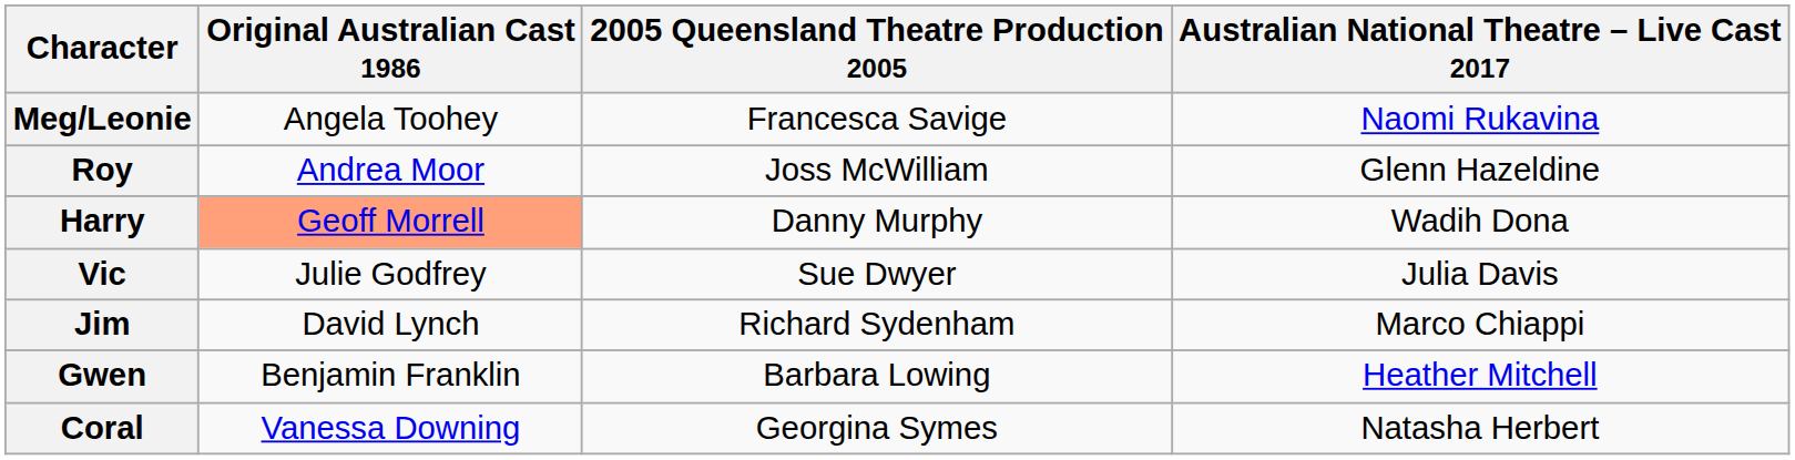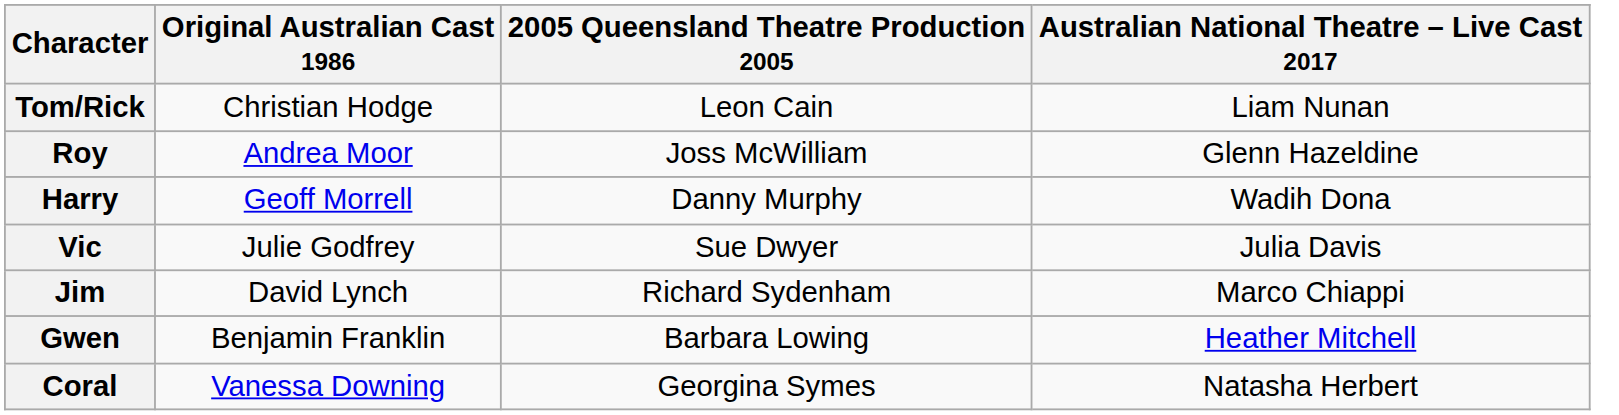 <table class="wikitable" style="width:10; text-align:center;">
 <tr>
 <th>Character</th>
 <th>Original Australian Cast <br> <small>1986</small></th>
 <th>2005 Queensland Theatre Production <br> <small>2005</small></th>
 <th>Australian National Theatre – Live Cast <br> <small>2017</small></th>
 </tr>
 <tr>
-<th>Meg/Leonie</th>
-<td style="text-align:center;">Angela Toohey</td>
-<td style="text-align:center;">Francesca Savige</td>
-<td style="text-align:center;"><a href='#'>Naomi Rukavina</a></td>
+<th>Tom/Rick</th>
+<td style="text-align:center;">Christian Hodge</td>
+<td style="text-align:center;">Leon Cain</td>
+<td style="text-align:center;">Liam Nunan</td>
 </tr>
 <tr>
 <th>Roy</th>
 <td style="text-align:center;"><a href='#'>Andrea Moor</a></td>
 <td style="text-align:center;">Joss McWilliam</td>
 <td style="text-align:center;">Glenn Hazeldine</td>
 </tr>
 <tr>
 <th>Harry</th>
-<td style="background: lightsalmon; text-align:center;"><a href='#'>Geoff Morrell</a></td>
+<td style="text-align:center;"><a href='#'>Geoff Morrell</a></td>
 <td style="text-align:center;">Danny Murphy</td>
 <td style="text-align:center;">Wadih Dona</td>
 </tr>
 <tr>
 <th>Vic</th>
 <td style="text-align:center;">Julie Godfrey</td>
 <td style="text-align:center;">Sue Dwyer</td>
 <td style="text-align:center;">Julia Davis</td>
 </tr>
 <tr>
 <th>Jim</th>
 <td style="text-align:center;">David Lynch</td>
 <td style="text-align:center;">Richard Sydenham</td>
 <td style="text-align:center;">Marco Chiappi</td>
 </tr>
 <tr>
 <th>Gwen</th>
 <td style="text-align:center;">Benjamin Franklin</td>
 <td style="text-align:center;">Barbara Lowing</td>
 <td style="text-align:center;"><a href='#'>Heather Mitchell</a></td>
 </tr>
 <tr>
 <th>Coral</th>
 <td style="text-align:center;"><a href='#'>Vanessa Downing</a></td>
 <td style="text-align:center;">Georgina Symes</td>
 <td style="text-align:center;">Natasha Herbert</td>
 </tr>
 </table>
